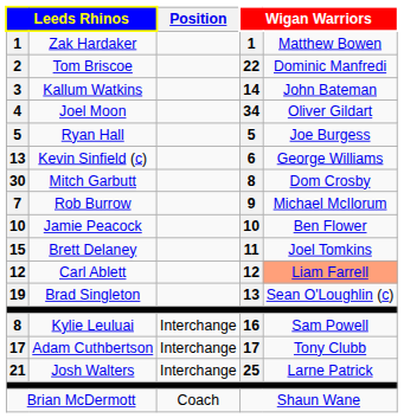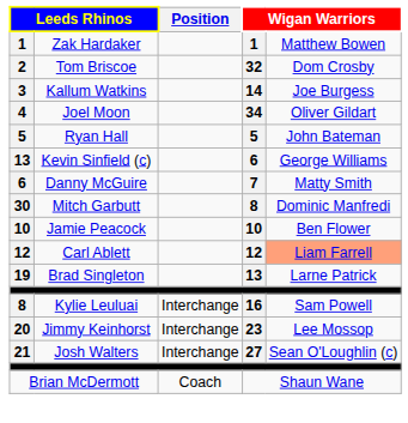 <table class="wikitable" style="float:right; font-size:90%;">
 <tr>
 <th colspan="2"  style="width:138px; background:blue; color:yellow; border:2px solid yellow;"><strong>Leeds Rhinos</strong></th>
 <th><a href='#'>Position</a></th>
 <th colspan="2"  style="width:138px; background:red; color:white; border:2px solid white;"><strong>Wigan Warriors</strong></th>
 </tr>
 <tr>
 <th>1</th>
 <td style="text-align:center;"> <a href='#'>Zak Hardaker</a></td>
 <td style="text-align:center;"></td>
 <th>1</th>
 <td style="text-align:center;"> <a href='#'>Matthew Bowen</a></td>
 </tr>
 <tr>
 <th>2</th>
 <td style="text-align:center;"> <a href='#'>Tom Briscoe</a></td>
 <td style="text-align:center;"></td>
-<th>22</th>
-<td style="text-align:center;"> <a href='#'>Dominic Manfredi</a></td>
+<th>32</th>
+<td style="text-align:center;"> <a href='#'>Dom Crosby</a></td>
 </tr>
 <tr>
 <th>3</th>
 <td style="text-align:center;"> <a href='#'>Kallum Watkins</a></td>
 <td style="text-align:center;"></td>
 <th>14</th>
-<td style="text-align:center;"> <a href='#'>John Bateman</a></td>
+<td style="text-align:center;"> <a href='#'>Joe Burgess</a></td>
 </tr>
 <tr>
 <th>4</th>
 <td style="text-align:center;"> <a href='#'>Joel Moon</a></td>
 <td style="text-align:center;"></td>
 <th>34</th>
 <td style="text-align:center;"> <a href='#'>Oliver Gildart</a></td>
 </tr>
 <tr>
 <th>5</th>
 <td style="text-align:center;"> <a href='#'>Ryan Hall</a></td>
 <td style="text-align:center;"></td>
 <th>5</th>
-<td style="text-align:center;"> <a href='#'>Joe Burgess</a></td>
+<td style="text-align:center;"> <a href='#'>John Bateman</a></td>
 </tr>
 <tr>
 <th>13</th>
 <td style="text-align:center;"> <a href='#'>Kevin Sinfield</a> (<a href='#'>c</a>)</td>
 <td style="text-align:center;"></td>
 <th>6</th>
 <td style="text-align:center;"> <a href='#'>George Williams</a></td>
 </tr>
 <tr>
+<th>6</th>
+<td style="text-align:center;"> <a href='#'>Danny McGuire</a></td>
+<td style="text-align:center;"></td>
+<th>7</th>
+<td style="text-align:center;"> <a href='#'>Matty Smith</a></td>
+</tr>
+<tr>
 <th>30</th>
 <td style="text-align:center;"> <a href='#'>Mitch Garbutt</a></td>
 <td style="text-align:center;"></td>
 <th>8</th>
-<td style="text-align:center;"> <a href='#'>Dom Crosby</a></td>
-</tr>
-<tr>
-<th>7</th>
-<td style="text-align:center;"> <a href='#'>Rob Burrow</a></td>
-<td style="text-align:center;"></td>
-<th>9</th>
-<td style="text-align:center;"> <a href='#'>Michael McIlorum</a></td>
+<td style="text-align:center;"> <a href='#'>Dominic Manfredi</a></td>
 </tr>
 <tr>
 <th>10</th>
 <td style="text-align:center;"> <a href='#'>Jamie Peacock</a></td>
 <td style="text-align:center;"></td>
 <th>10</th>
 <td style="text-align:center;"> <a href='#'>Ben Flower</a></td>
-</tr>
-<tr>
-<th>15</th>
-<td style="text-align:center;"> <a href='#'>Brett Delaney</a></td>
-<td style="text-align:center;"></td>
-<th>11</th>
-<td style="text-align:center;"> <a href='#'>Joel Tomkins</a></td>
 </tr>
 <tr>
 <th>12</th>
 <td style="text-align:center;"> <a href='#'>Carl Ablett</a></td>
 <td style="text-align:center;"></td>
 <th>12</th>
 <td style="background: lightsalmon; text-align:center;"> <a href='#'>Liam Farrell</a></td>
 </tr>
 <tr>
 <th>19</th>
 <td style="text-align:center;"> <a href='#'>Brad Singleton</a></td>
 <td style="text-align:center;"></td>
 <th>13</th>
-<td style="text-align:center;"> <a href='#'>Sean O'Loughlin</a>  (<a href='#'>c</a>)</td>
+<td style="text-align:center;"> <a href='#'>Larne Patrick</a></td>
 </tr>
 <tr>
 <td style=background:black; colspan=5></td>
 </tr>
 <tr>
 <th>8</th>
 <td style="text-align:center;"> <a href='#'>Kylie Leuluai</a></td>
 <td style="text-align:center;">Interchange</td>
 <th>16</th>
 <td style="text-align:center;"> <a href='#'>Sam Powell</a></td>
 </tr>
 <tr>
-<th>17</th>
-<td style="text-align:center;"> <a href='#'>Adam Cuthbertson</a></td>
+<th>20</th>
+<td style="text-align:center;"> <a href='#'>Jimmy Keinhorst</a></td>
 <td style="text-align:center;">Interchange</td>
-<th>17</th>
-<td style="text-align:center;"> <a href='#'>Tony Clubb</a></td>
+<th>23</th>
+<td style="text-align:center;"> <a href='#'>Lee Mossop</a></td>
 </tr>
 <tr>
 <th>21</th>
 <td style="text-align:center;"> <a href='#'>Josh Walters</a></td>
 <td style="text-align:center;">Interchange</td>
-<th>25</th>
-<td style="text-align:center;"> <a href='#'>Larne Patrick</a></td>
+<th>27</th>
+<td style="text-align:center;"> <a href='#'>Sean O'Loughlin</a>  (<a href='#'>c</a>)</td>
 </tr>
 <tr>
 <td style=background:black; colspan=5></td>
 </tr>
 <tr>
 <td colspan="2" style="text-align:center;"> <a href='#'>Brian McDermott</a></td>
 <td style="text-align:center;">Coach</td>
 <td colspan="2" style="text-align:center;"> <a href='#'>Shaun Wane</a></td>
 </tr>
 </table>
